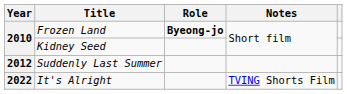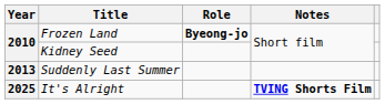 <table class="wikitable plainrowheaders sortable">
 <tr>
 <th scope="col">Year</th>
 <th scope="col">Title</th>
 <th scope="col">Role</th>
 <th scope="col">Notes</th>
 <th scope="col" class="unsortable"></th>
 </tr>
 <tr>
 <th scope="row" rowspan="2">2010</th>
 <td><em>Frozen Land</em></td>
 <td><strong>Byeong-jo</strong></td>
 <td rowspan="2">Short film</td>
 <td style="text-align:center"></td>
 </tr>
 <tr>
 <td><em>Kidney Seed</em></td>
 <td></td>
 <td style="text-align:center"></td>
 </tr>
 <tr>
-<th scope="row">2012</th>
+<th scope="row">2013</th>
 <td><em>Suddenly Last Summer</em></td>
 <td></td>
 <td></td>
 <td style="text-align:center"></td>
 </tr>
 <tr>
-<th scope="row">2022</th>
+<th scope="row">2025</th>
 <td><em>It's Alright</em></td>
 <td></td>
-<td><a href='#'>TVING</a> Shorts Film</td>
+<td><strong><a href='#'>TVING</a> Shorts Film</strong></td>
 <td style="text-align:center"></td>
 </tr>
 </table>
